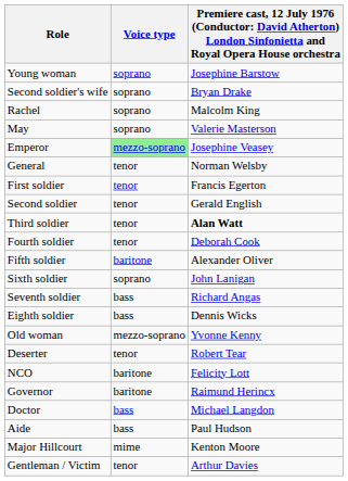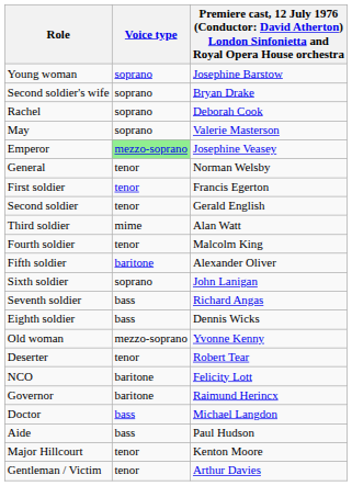 <table class="wikitable">
 <tr>
 <th>Role</th>
 <th><a href='#'>Voice type</a></th>
 <th>Premiere cast, 12 July 1976<br>(Conductor: <a href='#'>David Atherton</a>)<br><a href='#'>London Sinfonietta</a> and<br>Royal Opera House orchestra</th>
 </tr>
 <tr>
 <td>Young woman</td>
 <td><a href='#'>soprano</a></td>
 <td><a href='#'>Josephine Barstow</a></td>
 </tr>
 <tr>
 <td>Second soldier's wife</td>
 <td>soprano</td>
 <td><a href='#'>Bryan Drake</a></td>
 </tr>
 <tr>
 <td>Rachel</td>
 <td>soprano</td>
-<td>Malcolm King</td>
+<td><a href='#'>Deborah Cook</a></td>
 </tr>
 <tr>
 <td>May</td>
 <td>soprano</td>
 <td><a href='#'>Valerie Masterson</a></td>
 </tr>
 <tr>
 <td>Emperor</td>
 <td style="background: lightgreen;"><a href='#'>mezzo-soprano</a></td>
 <td><a href='#'>Josephine Veasey</a></td>
 </tr>
 <tr>
 <td>General</td>
 <td>tenor</td>
 <td>Norman Welsby</td>
 </tr>
 <tr>
 <td>First soldier</td>
 <td><a href='#'>tenor</a></td>
 <td>Francis Egerton</td>
 </tr>
 <tr>
 <td>Second soldier</td>
 <td>tenor</td>
 <td>Gerald English</td>
 </tr>
 <tr>
 <td>Third soldier</td>
-<td>tenor</td>
-<td><strong>Alan Watt</strong></td>
+<td>mime</td>
+<td>Alan Watt</td>
 </tr>
 <tr>
 <td>Fourth soldier</td>
 <td>tenor</td>
-<td><a href='#'>Deborah Cook</a></td>
+<td>Malcolm King</td>
 </tr>
 <tr>
 <td>Fifth soldier</td>
 <td><a href='#'>baritone</a></td>
 <td>Alexander Oliver</td>
 </tr>
 <tr>
 <td>Sixth soldier</td>
 <td>soprano</td>
 <td><a href='#'>John Lanigan</a></td>
 </tr>
 <tr>
 <td>Seventh soldier</td>
 <td>bass</td>
 <td><a href='#'>Richard Angas</a></td>
 </tr>
 <tr>
 <td>Eighth soldier</td>
 <td>bass</td>
 <td>Dennis Wicks</td>
 </tr>
 <tr>
 <td>Old woman</td>
 <td>mezzo-soprano</td>
 <td><a href='#'>Yvonne Kenny</a></td>
 </tr>
 <tr>
 <td>Deserter</td>
 <td>tenor</td>
 <td><a href='#'>Robert Tear</a></td>
 </tr>
 <tr>
 <td>NCO</td>
 <td>baritone</td>
 <td><a href='#'>Felicity Lott</a></td>
 </tr>
 <tr>
 <td>Governor</td>
 <td>baritone</td>
 <td><a href='#'>Raimund Herincx</a></td>
 </tr>
 <tr>
 <td>Doctor</td>
 <td><a href='#'>bass</a></td>
 <td><a href='#'>Michael Langdon</a></td>
 </tr>
 <tr>
 <td>Aide</td>
 <td>bass</td>
 <td>Paul Hudson</td>
 </tr>
 <tr>
 <td>Major Hillcourt</td>
-<td>mime</td>
+<td>tenor</td>
 <td>Kenton Moore</td>
 </tr>
 <tr>
 <td>Gentleman / Victim</td>
 <td>tenor</td>
 <td><a href='#'>Arthur Davies</a></td>
 </tr>
 </table>
